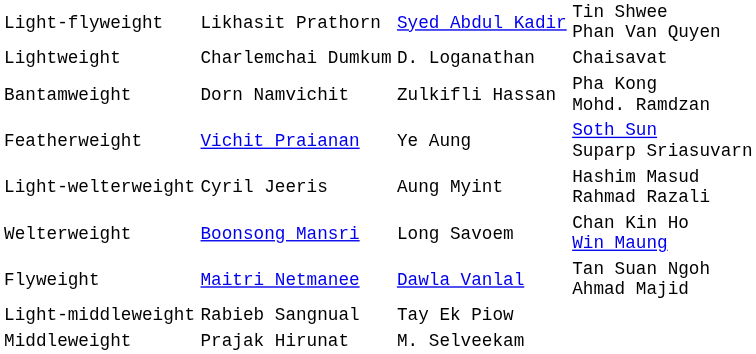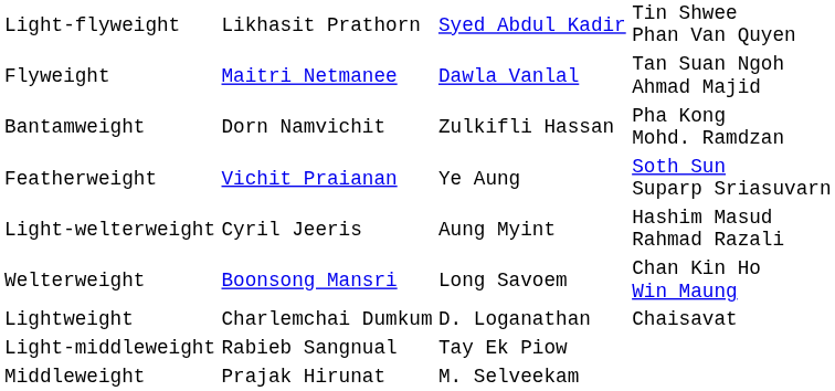 <table>
 <tr>
 <td>Light-flyweight</td>
 <td> Likhasit Prathorn</td>
 <td> <a href='#'>Syed Abdul Kadir</a></td>
 <td> Tin Shwee<br> Phan Van Quyen</td>
 </tr>
 <tr>
-<td>Lightweight</td>
-<td> Charlemchai Dumkum</td>
-<td> D. Loganathan</td>
-<td> Chaisavat</td>
+<td>Flyweight</td>
+<td> <a href='#'>Maitri Netmanee</a></td>
+<td> <a href='#'>Dawla Vanlal</a></td>
+<td> Tan Suan Ngoh<br> Ahmad Majid</td>
 </tr>
 <tr>
 <td>Bantamweight</td>
 <td> Dorn Namvichit</td>
 <td> Zulkifli Hassan</td>
 <td> Pha Kong<br> Mohd. Ramdzan</td>
 </tr>
 <tr>
 <td>Featherweight</td>
 <td> <a href='#'>Vichit Praianan</a></td>
 <td> Ye Aung</td>
 <td> <a href='#'>Soth Sun</a><br> Suparp Sriasuvarn</td>
 </tr>
 <tr>
 <td>Light-welterweight</td>
 <td> Cyril Jeeris</td>
 <td> Aung Myint</td>
 <td> Hashim Masud<br> Rahmad Razali</td>
 </tr>
 <tr>
 <td>Welterweight</td>
 <td> <a href='#'>Boonsong Mansri</a></td>
 <td> Long Savoem</td>
 <td> Chan Kin Ho<br> <a href='#'>Win Maung</a></td>
 </tr>
 <tr>
-<td>Flyweight</td>
-<td> <a href='#'>Maitri Netmanee</a></td>
-<td> <a href='#'>Dawla Vanlal</a></td>
-<td> Tan Suan Ngoh<br> Ahmad Majid</td>
+<td>Lightweight</td>
+<td> Charlemchai Dumkum</td>
+<td> D. Loganathan</td>
+<td> Chaisavat</td>
 </tr>
 <tr>
 <td>Light-middleweight</td>
 <td> Rabieb Sangnual</td>
 <td> Tay Ek Piow</td>
 <td></td>
 </tr>
 <tr>
 <td>Middleweight</td>
 <td> Prajak Hirunat</td>
 <td> M. Selveekam</td>
 <td></td>
 </tr>
 </table>
